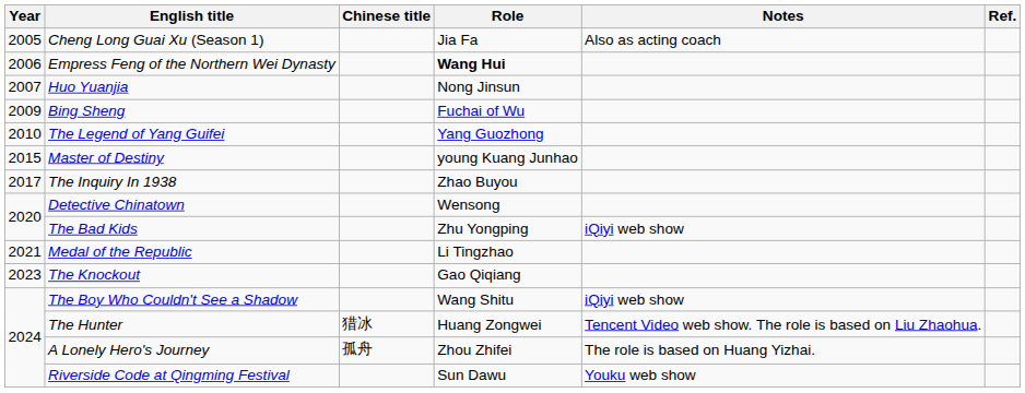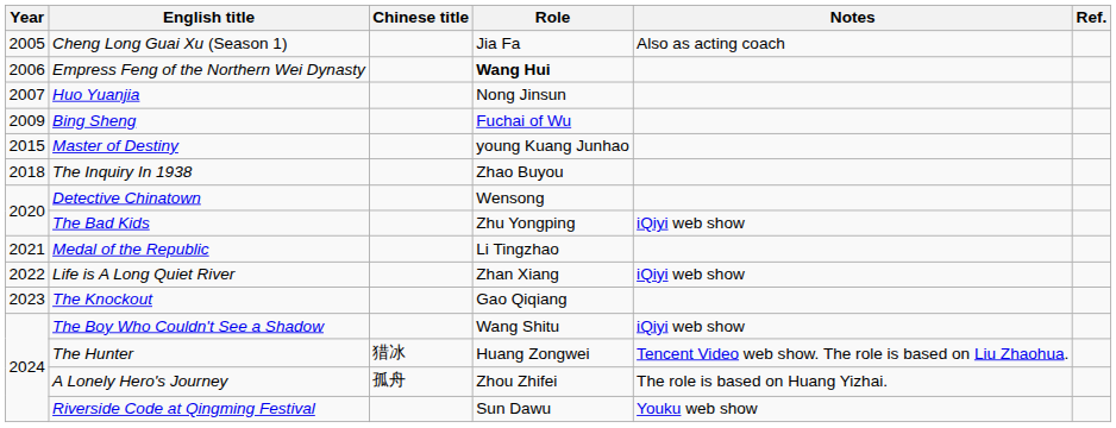 <table class="wikitable">
 <tr>
 <th>Year</th>
 <th>English title</th>
 <th>Chinese title</th>
 <th>Role</th>
 <th>Notes</th>
 <th><strong>Ref.</strong></th>
 </tr>
 <tr>
 <td>2005</td>
 <td><em>Cheng Long Guai Xu</em> (Season 1)</td>
 <td></td>
 <td>Jia Fa</td>
 <td>Also as acting coach</td>
 <td></td>
 </tr>
 <tr>
 <td>2006</td>
 <td><em>Empress Feng of the Northern Wei Dynasty</em></td>
 <td></td>
 <td><strong>Wang Hui</strong></td>
 <td></td>
 <td></td>
 </tr>
 <tr>
 <td>2007</td>
 <td><em><a href='#'>Huo Yuanjia</a></em></td>
 <td></td>
 <td>Nong Jinsun</td>
 <td></td>
 <td></td>
 </tr>
 <tr>
 <td>2009</td>
 <td><em><a href='#'>Bing Sheng</a></em></td>
 <td></td>
 <td><a href='#'>Fuchai of Wu</a></td>
 <td></td>
 <td></td>
 </tr>
 <tr>
-<td>2010</td>
-<td><em><a href='#'>The Legend of Yang Guifei</a></em></td>
-<td></td>
-<td><a href='#'>Yang Guozhong</a></td>
-<td></td>
-<td></td>
-</tr>
-<tr>
 <td>2015</td>
 <td><em><a href='#'>Master of Destiny</a></em></td>
 <td></td>
 <td>young Kuang Junhao</td>
 <td></td>
 <td></td>
 </tr>
 <tr>
-<td>2017</td>
+<td>2018</td>
 <td><em>The Inquiry In 1938</em></td>
 <td></td>
 <td>Zhao Buyou</td>
 <td></td>
 <td></td>
 </tr>
 <tr>
 <td rowspan="2">2020</td>
 <td><em><a href='#'>Detective Chinatown</a></em></td>
 <td></td>
 <td>Wensong</td>
 <td></td>
 <td></td>
 </tr>
 <tr>
 <td><em><a href='#'>The Bad Kids</a></em></td>
 <td></td>
 <td>Zhu Yongping</td>
 <td><a href='#'>iQiyi</a> web show</td>
 <td></td>
 </tr>
 <tr>
 <td rowspan="1">2021</td>
 <td><em><a href='#'>Medal of the Republic</a></em></td>
 <td></td>
 <td>Li Tingzhao</td>
 <td></td>
+<td></td>
+</tr>
+<tr>
+<td>2022</td>
+<td><em>Life is A Long Quiet River</em></td>
+<td></td>
+<td>Zhan Xiang</td>
+<td><a href='#'>iQiyi</a> web show</td>
 <td></td>
 </tr>
 <tr>
 <td>2023</td>
 <td><em><a href='#'>The Knockout</a></em></td>
 <td></td>
 <td>Gao Qiqiang</td>
 <td></td>
 <td></td>
 </tr>
 <tr>
 <td rowspan="4">2024</td>
 <td><em><a href='#'>The Boy Who Couldn't See a Shadow</a></em></td>
 <td></td>
 <td>Wang Shitu</td>
 <td><a href='#'>iQiyi</a> web show</td>
 <td></td>
 </tr>
 <tr>
 <td><em>The Hunter</em></td>
 <td>猎冰</td>
 <td>Huang Zongwei</td>
 <td><a href='#'>Tencent Video</a> web show. The role is based on <a href='#'>Liu Zhaohua</a>.</td>
 <td></td>
 </tr>
 <tr>
 <td><em>A Lonely Hero's Journey</em></td>
 <td>孤舟</td>
 <td>Zhou Zhifei</td>
 <td>The role is based on Huang Yizhai.</td>
 <td></td>
 </tr>
 <tr>
 <td><em><a href='#'>Riverside Code at Qingming Festival</a></em></td>
 <td></td>
 <td>Sun Dawu</td>
 <td><a href='#'>Youku</a> web show</td>
 <td></td>
 </tr>
 </table>
